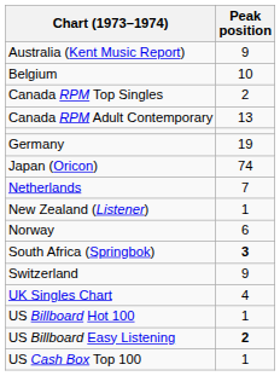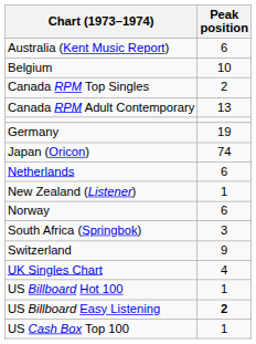 <table class="wikitable sortable">
 <tr>
 <th>Chart (1973–1974)</th>
 <th>Peak<br>position</th>
 </tr>
 <tr>
 <td>Australia (<a href='#'>Kent Music Report</a>)</td>
-<td style="text-align:center;">9</td>
+<td style="text-align:center;">6</td>
 </tr>
 <tr>
 <td>Belgium</td>
 <td style="text-align:center;">10</td>
 </tr>
 <tr>
 <td>Canada <em><a href='#'>RPM</a></em> Top Singles</td>
 <td style="text-align:center;">2</td>
 </tr>
 <tr>
 <td>Canada <em><a href='#'>RPM</a></em> Adult Contemporary</td>
 <td style="text-align:center;">13</td>
 </tr>
 <tr>
 <td></td>
 </tr>
 <tr>
 <td>Germany</td>
 <td style="text-align:center;">19</td>
 </tr>
 <tr>
 <td>Japan (<a href='#'>Oricon</a>)</td>
 <td style="text-align:center;">74</td>
 </tr>
 <tr>
 <td><a href='#'>Netherlands</a></td>
-<td style="text-align:center;">7</td>
+<td style="text-align:center;">6</td>
 </tr>
 <tr>
 <td>New Zealand (<em><a href='#'>Listener</a></em>)</td>
 <td style="text-align:center;">1</td>
 </tr>
 <tr>
 <td>Norway</td>
 <td style="text-align:center;">6</td>
 </tr>
 <tr>
 <td>South Africa (<a href='#'>Springbok</a>)</td>
-<td align="center"><strong>3</strong></td>
+<td align="center">3</td>
 </tr>
 <tr>
 <td>Switzerland</td>
 <td style="text-align:center;">9</td>
 </tr>
 <tr>
 <td><a href='#'>UK Singles Chart</a></td>
 <td style="text-align:center;">4</td>
 </tr>
 <tr>
 <td>US <em><a href='#'>Billboard</a></em> <a href='#'>Hot 100</a></td>
 <td style="text-align:center;">1</td>
 </tr>
 <tr>
 <td>US <em>Billboard</em> <a href='#'>Easy Listening</a></td>
 <td style="text-align:center;"><strong>2</strong></td>
 </tr>
 <tr>
 <td>US <a href='#'><em>Cash Box</em></a> Top 100</td>
 <td align="center">1</td>
 </tr>
 </table>
